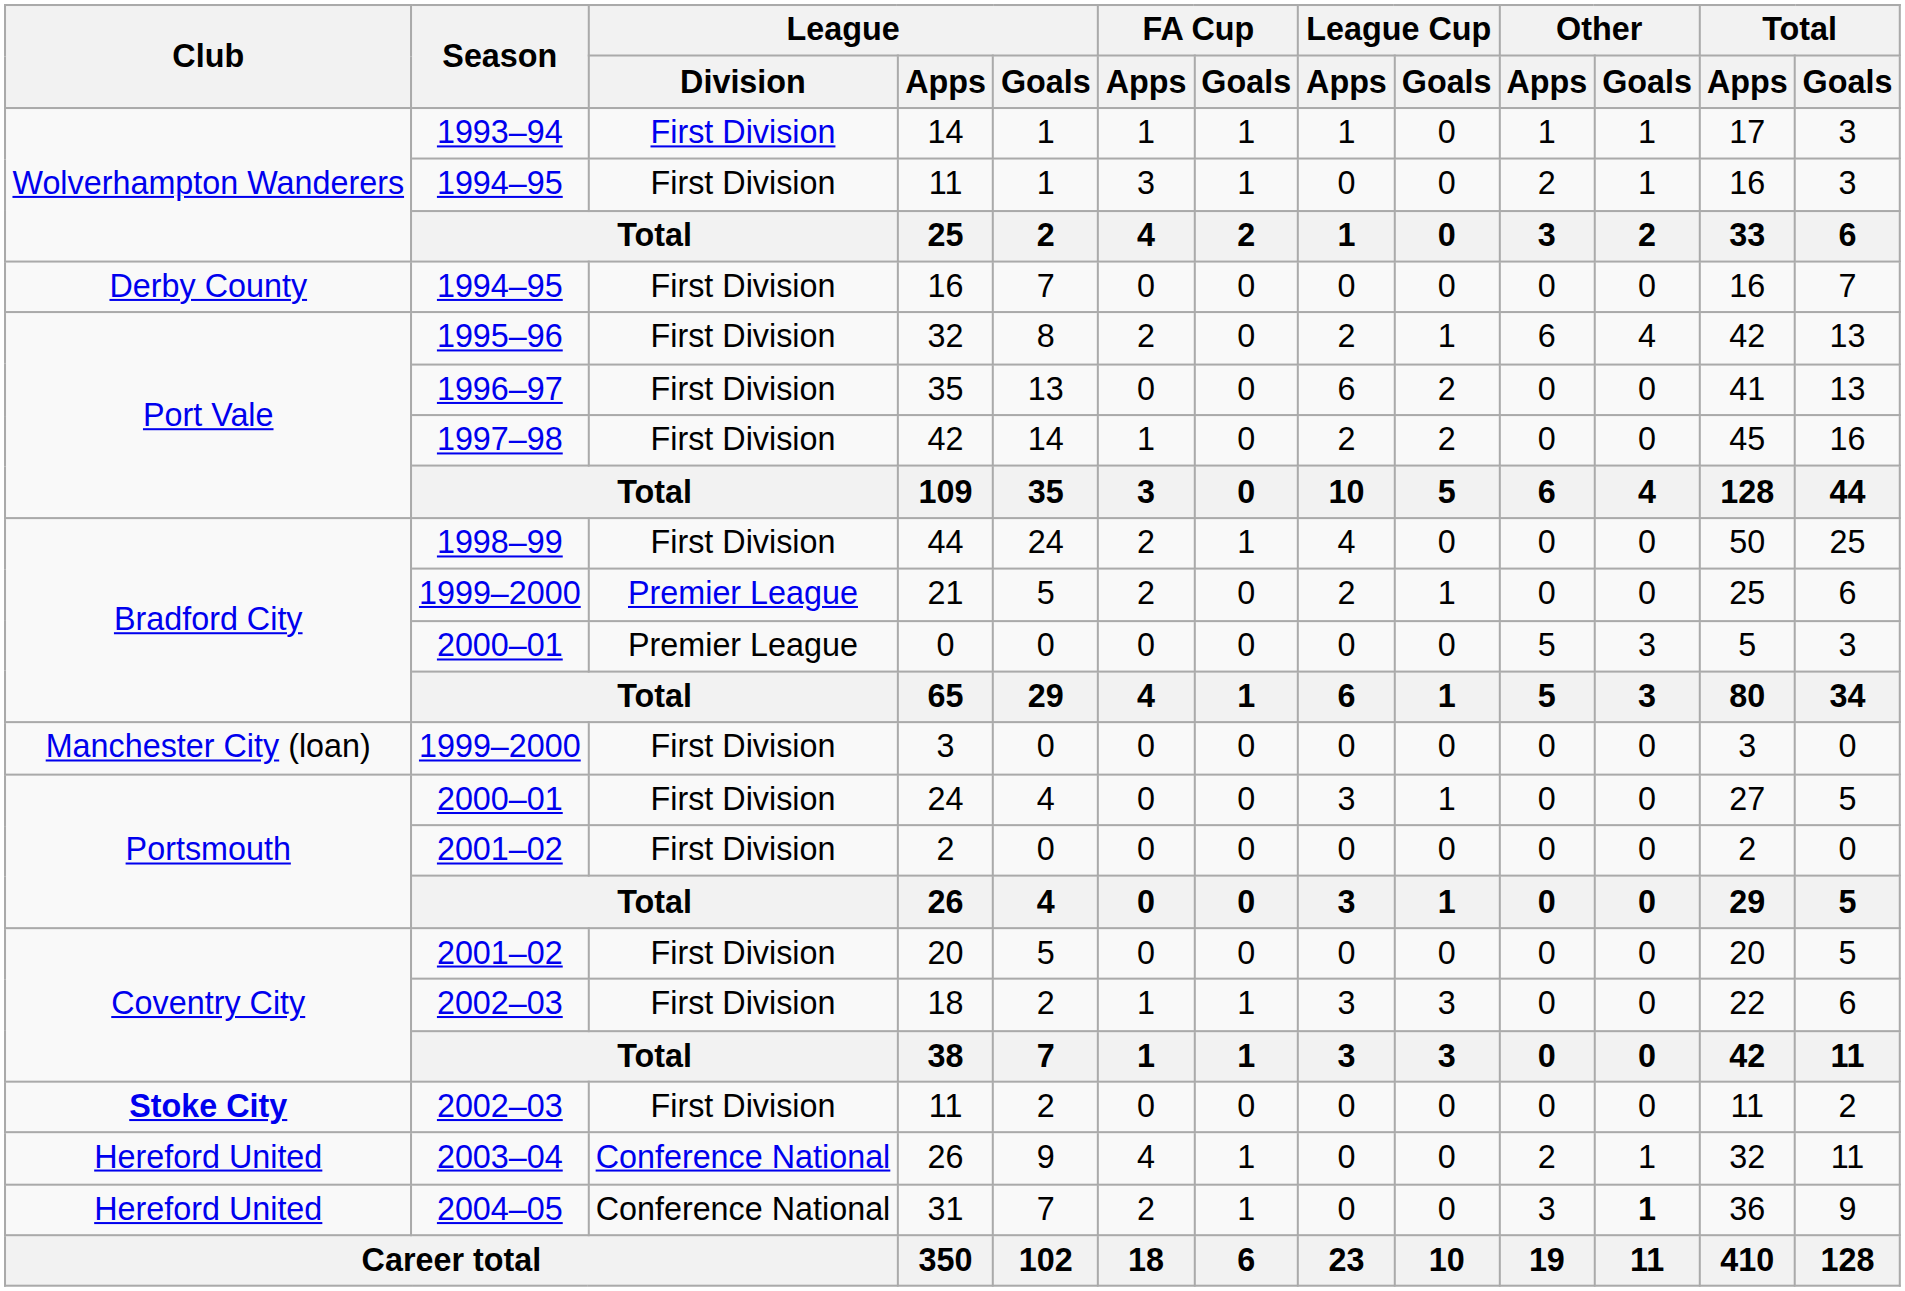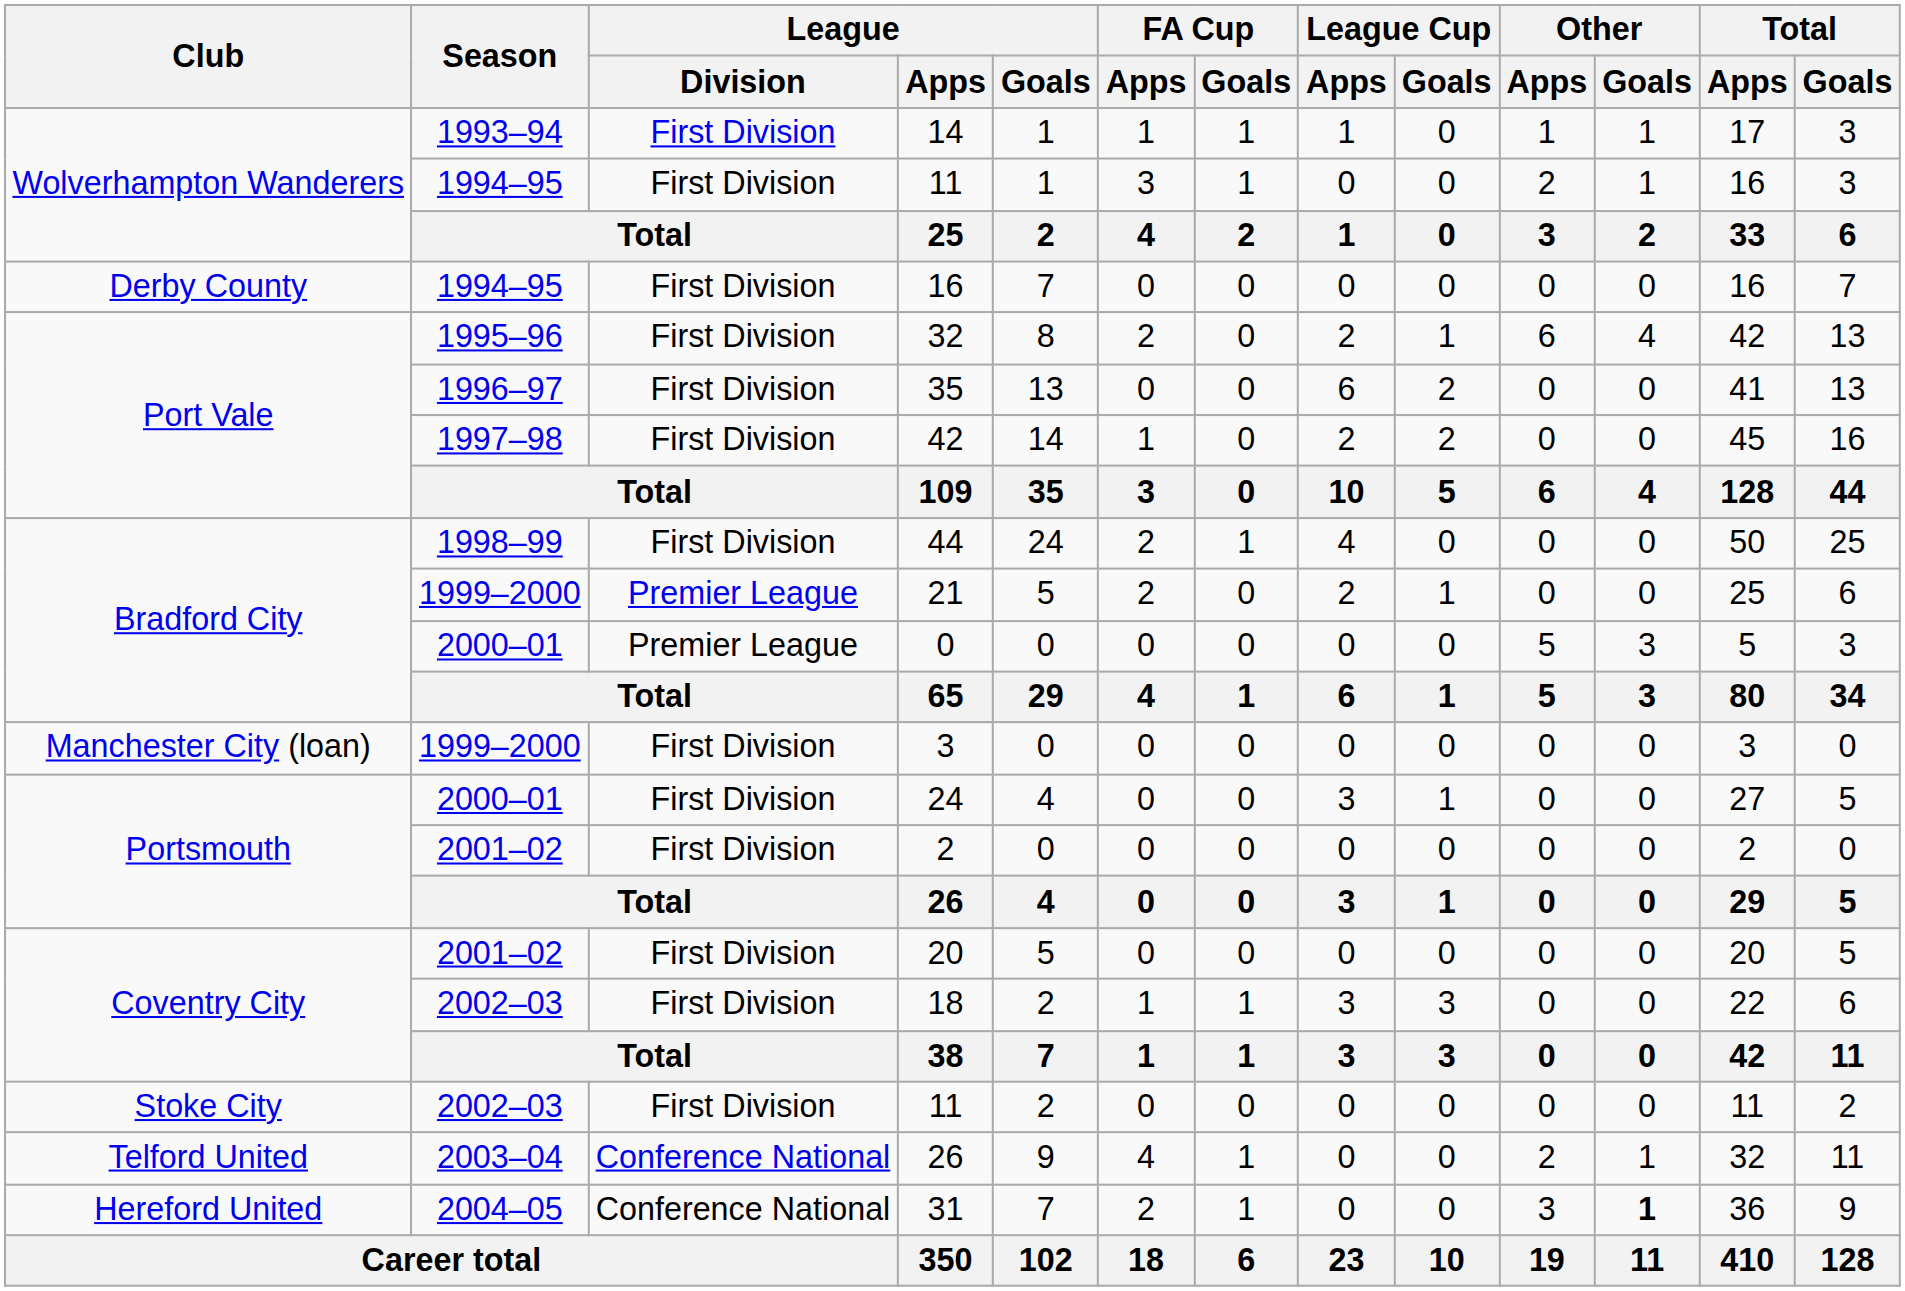 <table class="wikitable" style="text-align:center">
 <tr>
 <th rowspan="2">Club</th>
 <th rowspan="2">Season</th>
 <th colspan="3">League</th>
 <th colspan="2">FA Cup</th>
 <th colspan="2">League Cup</th>
 <th colspan="2">Other</th>
 <th colspan="2">Total</th>
 </tr>
 <tr>
 <th>Division</th>
 <th>Apps</th>
 <th>Goals</th>
 <th>Apps</th>
 <th>Goals</th>
 <th>Apps</th>
 <th>Goals</th>
 <th>Apps</th>
 <th>Goals</th>
 <th>Apps</th>
 <th>Goals</th>
 </tr>
 <tr>
 <td rowspan="3"><a href='#'>Wolverhampton Wanderers</a></td>
 <td><a href='#'>1993–94</a></td>
 <td><a href='#'>First Division</a></td>
 <td>14</td>
 <td>1</td>
 <td>1</td>
 <td>1</td>
 <td>1</td>
 <td>0</td>
 <td>1</td>
 <td>1</td>
 <td>17</td>
 <td>3</td>
 </tr>
 <tr>
 <td><a href='#'>1994–95</a></td>
 <td>First Division</td>
 <td>11</td>
 <td>1</td>
 <td>3</td>
 <td>1</td>
 <td>0</td>
 <td>0</td>
 <td>2</td>
 <td>1</td>
 <td>16</td>
 <td>3</td>
 </tr>
 <tr>
 <th colspan="2">Total</th>
 <th>25</th>
 <th>2</th>
 <th>4</th>
 <th>2</th>
 <th>1</th>
 <th>0</th>
 <th>3</th>
 <th>2</th>
 <th>33</th>
 <th>6</th>
 </tr>
 <tr>
 <td><a href='#'>Derby County</a></td>
 <td><a href='#'>1994–95</a></td>
 <td>First Division</td>
 <td>16</td>
 <td>7</td>
 <td>0</td>
 <td>0</td>
 <td>0</td>
 <td>0</td>
 <td>0</td>
 <td>0</td>
 <td>16</td>
 <td>7</td>
 </tr>
 <tr>
 <td rowspan="4"><a href='#'>Port Vale</a></td>
 <td><a href='#'>1995–96</a></td>
 <td>First Division</td>
 <td>32</td>
 <td>8</td>
 <td>2</td>
 <td>0</td>
 <td>2</td>
 <td>1</td>
 <td>6</td>
 <td>4</td>
 <td>42</td>
 <td>13</td>
 </tr>
 <tr>
 <td><a href='#'>1996–97</a></td>
 <td>First Division</td>
 <td>35</td>
 <td>13</td>
 <td>0</td>
 <td>0</td>
 <td>6</td>
 <td>2</td>
 <td>0</td>
 <td>0</td>
 <td>41</td>
 <td>13</td>
 </tr>
 <tr>
 <td><a href='#'>1997–98</a></td>
 <td>First Division</td>
 <td>42</td>
 <td>14</td>
 <td>1</td>
 <td>0</td>
 <td>2</td>
 <td>2</td>
 <td>0</td>
 <td>0</td>
 <td>45</td>
 <td>16</td>
 </tr>
 <tr>
 <th colspan="2">Total</th>
 <th>109</th>
 <th>35</th>
 <th>3</th>
 <th>0</th>
 <th>10</th>
 <th>5</th>
 <th>6</th>
 <th>4</th>
 <th>128</th>
 <th>44</th>
 </tr>
 <tr>
 <td rowspan="4"><a href='#'>Bradford City</a></td>
 <td><a href='#'>1998–99</a></td>
 <td>First Division</td>
 <td>44</td>
 <td>24</td>
 <td>2</td>
 <td>1</td>
 <td>4</td>
 <td>0</td>
 <td>0</td>
 <td>0</td>
 <td>50</td>
 <td>25</td>
 </tr>
 <tr>
 <td><a href='#'>1999–2000</a></td>
 <td><a href='#'>Premier League</a></td>
 <td>21</td>
 <td>5</td>
 <td>2</td>
 <td>0</td>
 <td>2</td>
 <td>1</td>
 <td>0</td>
 <td>0</td>
 <td>25</td>
 <td>6</td>
 </tr>
 <tr>
 <td><a href='#'>2000–01</a></td>
 <td>Premier League</td>
 <td>0</td>
 <td>0</td>
 <td>0</td>
 <td>0</td>
 <td>0</td>
 <td>0</td>
 <td>5</td>
 <td>3</td>
 <td>5</td>
 <td>3</td>
 </tr>
 <tr>
 <th colspan="2">Total</th>
 <th>65</th>
 <th>29</th>
 <th>4</th>
 <th>1</th>
 <th>6</th>
 <th>1</th>
 <th>5</th>
 <th>3</th>
 <th>80</th>
 <th>34</th>
 </tr>
 <tr>
 <td><a href='#'>Manchester City</a> (loan)</td>
 <td><a href='#'>1999–2000</a></td>
 <td>First Division</td>
 <td>3</td>
 <td>0</td>
 <td>0</td>
 <td>0</td>
 <td>0</td>
 <td>0</td>
 <td>0</td>
 <td>0</td>
 <td>3</td>
 <td>0</td>
 </tr>
 <tr>
 <td rowspan="3"><a href='#'>Portsmouth</a></td>
 <td><a href='#'>2000–01</a></td>
 <td>First Division</td>
 <td>24</td>
 <td>4</td>
 <td>0</td>
 <td>0</td>
 <td>3</td>
 <td>1</td>
 <td>0</td>
 <td>0</td>
 <td>27</td>
 <td>5</td>
 </tr>
 <tr>
 <td><a href='#'>2001–02</a></td>
 <td>First Division</td>
 <td>2</td>
 <td>0</td>
 <td>0</td>
 <td>0</td>
 <td>0</td>
 <td>0</td>
 <td>0</td>
 <td>0</td>
 <td>2</td>
 <td>0</td>
 </tr>
 <tr>
 <th colspan="2">Total</th>
 <th>26</th>
 <th>4</th>
 <th>0</th>
 <th>0</th>
 <th>3</th>
 <th>1</th>
 <th>0</th>
 <th>0</th>
 <th>29</th>
 <th>5</th>
 </tr>
 <tr>
 <td rowspan="3"><a href='#'>Coventry City</a></td>
 <td><a href='#'>2001–02</a></td>
 <td>First Division</td>
 <td>20</td>
 <td>5</td>
 <td>0</td>
 <td>0</td>
 <td>0</td>
 <td>0</td>
 <td>0</td>
 <td>0</td>
 <td>20</td>
 <td>5</td>
 </tr>
 <tr>
 <td><a href='#'>2002–03</a></td>
 <td>First Division</td>
 <td>18</td>
 <td>2</td>
 <td>1</td>
 <td>1</td>
 <td>3</td>
 <td>3</td>
 <td>0</td>
 <td>0</td>
 <td>22</td>
 <td>6</td>
 </tr>
 <tr>
 <th colspan="2">Total</th>
 <th>38</th>
 <th>7</th>
 <th>1</th>
 <th>1</th>
 <th>3</th>
 <th>3</th>
 <th>0</th>
 <th>0</th>
 <th>42</th>
 <th>11</th>
 </tr>
 <tr>
-<td><strong><a href='#'>Stoke City</a></strong></td>
+<td><a href='#'>Stoke City</a></td>
 <td><a href='#'>2002–03</a></td>
 <td>First Division</td>
 <td>11</td>
 <td>2</td>
 <td>0</td>
 <td>0</td>
 <td>0</td>
 <td>0</td>
 <td>0</td>
 <td>0</td>
 <td>11</td>
 <td>2</td>
 </tr>
 <tr>
-<td><a href='#'>Hereford United</a></td>
+<td><a href='#'>Telford United</a></td>
 <td><a href='#'>2003–04</a></td>
 <td><a href='#'>Conference National</a></td>
 <td>26</td>
 <td>9</td>
 <td>4</td>
 <td>1</td>
 <td>0</td>
 <td>0</td>
 <td>2</td>
 <td>1</td>
 <td>32</td>
 <td>11</td>
 </tr>
 <tr>
 <td><a href='#'>Hereford United</a></td>
 <td><a href='#'>2004–05</a></td>
 <td>Conference National</td>
 <td>31</td>
 <td>7</td>
 <td>2</td>
 <td>1</td>
 <td>0</td>
 <td>0</td>
 <td>3</td>
 <td><strong>1</strong></td>
 <td>36</td>
 <td>9</td>
 </tr>
 <tr>
 <th colspan="3">Career total</th>
 <th>350</th>
 <th>102</th>
 <th>18</th>
 <th>6</th>
 <th>23</th>
 <th>10</th>
 <th>19</th>
 <th>11</th>
 <th>410</th>
 <th>128</th>
 </tr>
 </table>
